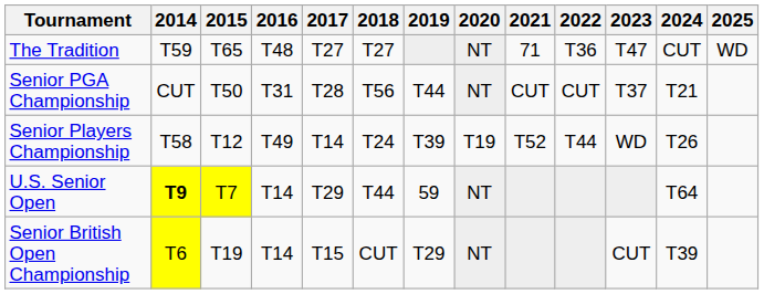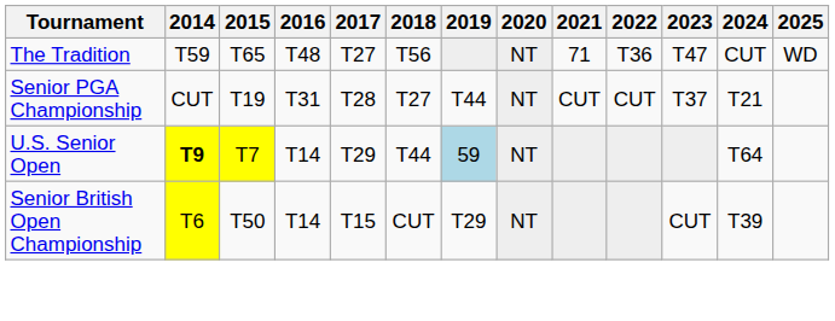 <table class="wikitable" style="font-size:95%;text-align:center;">
 <tr>
 <th>Tournament</th>
 <th>2014</th>
 <th>2015</th>
 <th>2016</th>
 <th>2017</th>
 <th>2018</th>
 <th>2019</th>
 <th>2020</th>
 <th>2021</th>
 <th>2022</th>
 <th>2023</th>
 <th>2024</th>
 <th>2025</th>
 </tr>
 <tr>
 <td align=left><a href='#'>The Tradition</a></td>
 <td>T59</td>
 <td>T65</td>
 <td>T48</td>
 <td>T27</td>
-<td>T27</td>
+<td>T56</td>
 <td style="background:#eeeeee;"></td>
 <td style="background:#eeeeee;">NT</td>
 <td>71</td>
 <td>T36</td>
 <td>T47</td>
 <td>CUT</td>
 <td>WD</td>
 </tr>
 <tr>
 <td align=left><a href='#'>Senior PGA Championship</a></td>
 <td>CUT</td>
-<td>T50</td>
+<td>T19</td>
 <td>T31</td>
 <td>T28</td>
-<td>T56</td>
+<td>T27</td>
 <td>T44</td>
 <td style="background:#eeeeee;">NT</td>
 <td>CUT</td>
 <td>CUT</td>
 <td>T37</td>
 <td>T21</td>
 <td></td>
 </tr>
 <tr>
-<td align=left><a href='#'>Senior Players Championship</a></td>
-<td>T58</td>
-<td>T12</td>
-<td>T49</td>
-<td>T14</td>
-<td>T24</td>
-<td>T39</td>
-<td>T19</td>
-<td>T52</td>
-<td>T44</td>
-<td>WD</td>
-<td>T26</td>
-<td></td>
-</tr>
-<tr>
 <td align=left><a href='#'>U.S. Senior Open</a></td>
 <td style="background:yellow;"><strong>T9</strong></td>
 <td style="background:yellow;">T7</td>
 <td>T14</td>
 <td>T29</td>
 <td>T44</td>
-<td>59</td>
+<td style="background: lightblue;">59</td>
 <td style="background:#eeeeee;">NT</td>
 <td style="background:#eeeeee;"></td>
 <td style="background:#eeeeee;"></td>
 <td style="background:#eeeeee;"></td>
 <td>T64</td>
 <td></td>
 </tr>
 <tr>
 <td align=left><a href='#'>Senior British Open Championship</a></td>
 <td style="background:yellow;">T6</td>
-<td>T19</td>
+<td>T50</td>
 <td>T14</td>
 <td>T15</td>
 <td>CUT</td>
 <td>T29</td>
 <td style="background:#eeeeee;">NT</td>
 <td style="background:#eeeeee;"></td>
 <td style="background:#eeeeee;"></td>
 <td>CUT</td>
 <td>T39</td>
 <td></td>
 </tr>
 </table>
